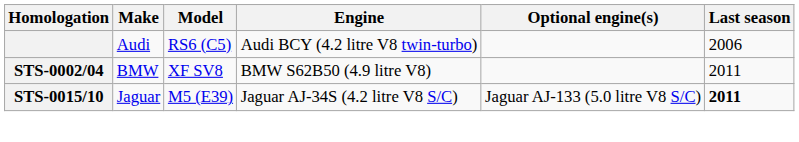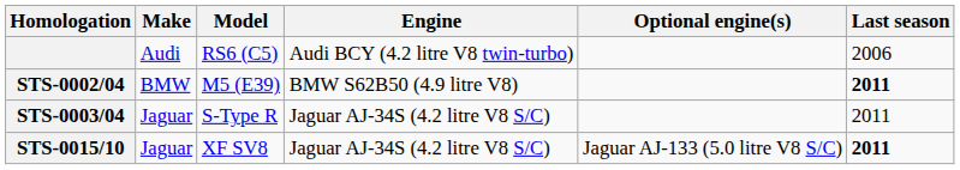 <table class="wikitable">
 <tr>
 <th>Homologation</th>
 <th>Make</th>
 <th>Model</th>
 <th>Engine</th>
 <th>Optional engine(s)</th>
 <th>Last season</th>
 </tr>
 <tr>
 <th></th>
 <td><a href='#'>Audi</a></td>
 <td><a href='#'>RS6 (C5)</a></td>
 <td>Audi BCY (4.2 litre V8 <a href='#'>twin-turbo</a>)</td>
 <td></td>
 <td>2006</td>
 </tr>
 <tr>
 <th>STS-0002/04</th>
 <td><a href='#'>BMW</a></td>
-<td><a href='#'>XF SV8</a></td>
+<td><a href='#'>M5 (E39)</a></td>
 <td>BMW S62B50 (4.9 litre V8)</td>
+<td></td>
+<td><strong>2011</strong></td>
+</tr>
+<tr>
+<th>STS-0003/04</th>
+<td><a href='#'>Jaguar</a></td>
+<td><a href='#'>S-Type R</a></td>
+<td>Jaguar AJ-34S (4.2 litre V8 <a href='#'>S/C</a>)</td>
 <td></td>
 <td>2011</td>
 </tr>
 <tr>
 <th>STS-0015/10</th>
 <td><a href='#'>Jaguar</a></td>
-<td><a href='#'>M5 (E39)</a></td>
+<td><a href='#'>XF SV8</a></td>
 <td>Jaguar AJ-34S (4.2 litre V8 <a href='#'>S/C</a>)</td>
 <td>Jaguar AJ-133 (5.0 litre V8 <a href='#'>S/C</a>)</td>
 <td><strong>2011</strong></td>
 </tr>
 </table>
